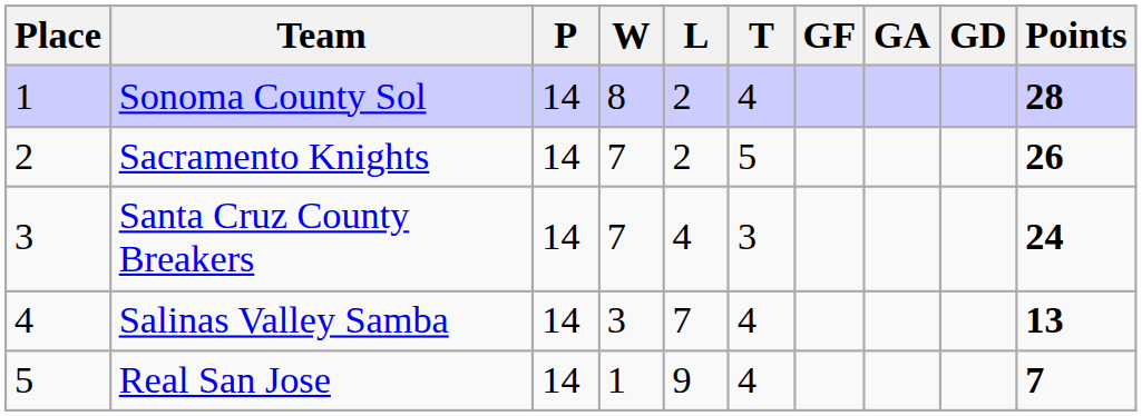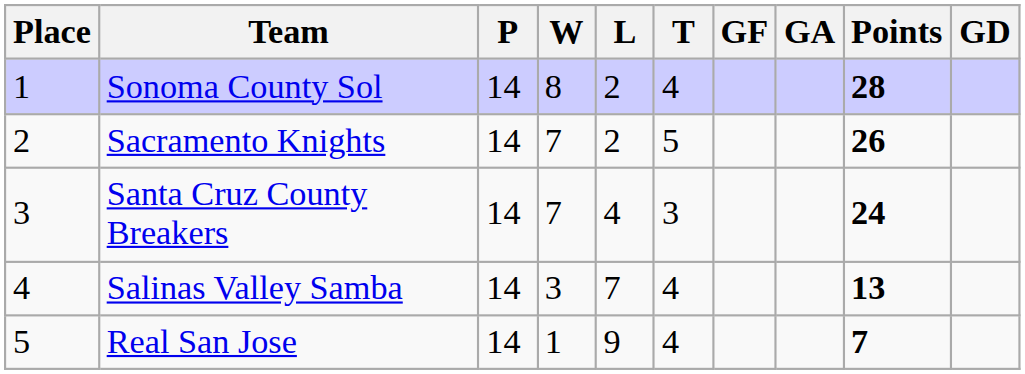 <table class="wikitable">
 <tr>
 <th>Place</th>
 <th width="170">Team</th>
 <th width="20">P</th>
 <th width="20">W</th>
 <th width="20">L</th>
 <th width="20">T</th>
 <th width="20">GF</th>
 <th width="20">GA</th>
+<th>Points</th>
 <th width="25">GD</th>
-<th>Points</th>
 </tr>
 <tr bgcolor=#ccccff>
 <td>1</td>
 <td><a href='#'>Sonoma County Sol</a></td>
 <td>14</td>
 <td>8</td>
 <td>2</td>
 <td>4</td>
 <td></td>
 <td></td>
+<td><strong>28</strong></td>
 <td></td>
-<td><strong>28</strong></td>
 </tr>
 <tr>
 <td>2</td>
 <td><a href='#'>Sacramento Knights</a></td>
 <td>14</td>
 <td>7</td>
 <td>2</td>
 <td>5</td>
 <td></td>
 <td></td>
+<td><strong>26</strong></td>
 <td></td>
-<td><strong>26</strong></td>
 </tr>
 <tr>
 <td>3</td>
 <td><a href='#'>Santa Cruz County Breakers</a></td>
 <td>14</td>
 <td>7</td>
 <td>4</td>
 <td>3</td>
 <td></td>
 <td></td>
+<td><strong>24</strong></td>
 <td></td>
-<td><strong>24</strong></td>
 </tr>
 <tr>
 <td>4</td>
 <td><a href='#'>Salinas Valley Samba</a></td>
 <td>14</td>
 <td>3</td>
 <td>7</td>
 <td>4</td>
 <td></td>
 <td></td>
+<td><strong>13</strong></td>
 <td></td>
-<td><strong>13</strong></td>
 </tr>
 <tr>
 <td>5</td>
 <td><a href='#'>Real San Jose</a></td>
 <td>14</td>
 <td>1</td>
 <td>9</td>
 <td>4</td>
 <td></td>
 <td></td>
+<td><strong>7</strong></td>
 <td></td>
-<td><strong>7</strong></td>
 </tr>
 </table>
